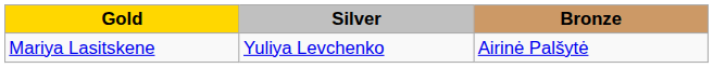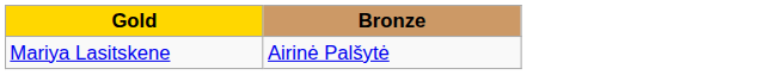 <table class="wikitable" style="text-align:left">
 <tr align="center">
 <td width=200 bgcolor=gold><strong>Gold</strong></td>
-<td width=200 bgcolor=silver><strong>Silver</strong></td>
 <td width=200 bgcolor=CC9966><strong>Bronze</strong></td>
 </tr>
 <tr>
 <td><a href='#'>Mariya Lasitskene</a><br><em></em></td>
-<td><a href='#'>Yuliya Levchenko</a><br><em></em></td>
 <td><a href='#'>Airinė Palšytė</a><br><em></em></td>
 </tr>
 </table>
